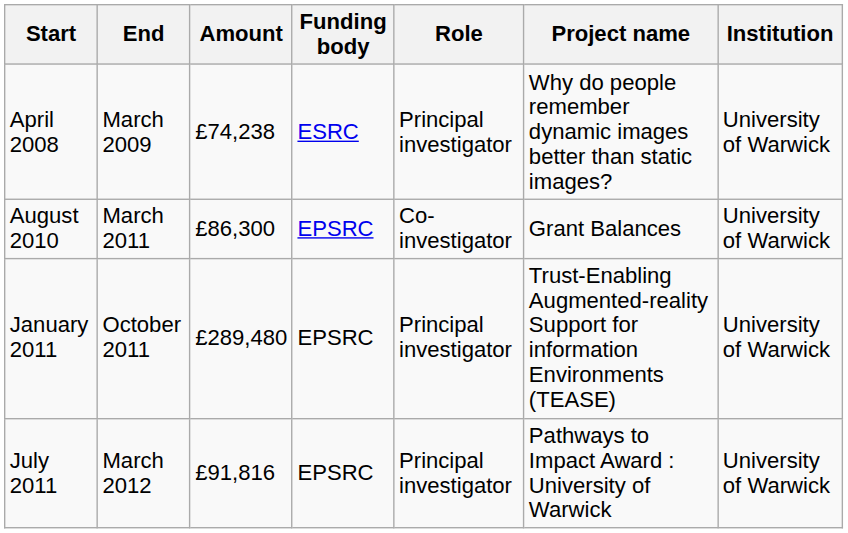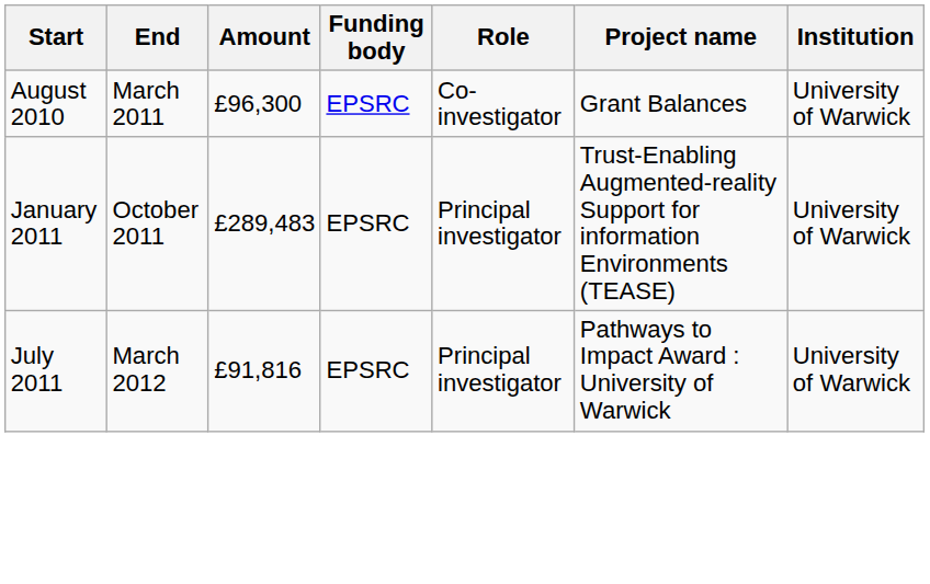 <table class="wikitable">
 <tr>
 <th>Start</th>
 <th>End</th>
 <th>Amount</th>
 <th>Funding body</th>
 <th>Role</th>
 <th>Project name</th>
 <th>Institution</th>
 </tr>
 <tr>
-<td>April 2008</td>
-<td>March 2009</td>
-<td>£74,238</td>
-<td><a href='#'>ESRC</a></td>
-<td>Principal investigator</td>
-<td>Why do people remember dynamic images better than static images?</td>
-<td>University of Warwick</td>
-</tr>
-<tr>
 <td>August 2010</td>
 <td>March 2011</td>
-<td>£86,300</td>
+<td>£96,300</td>
 <td><a href='#'>EPSRC</a></td>
 <td>Co-investigator</td>
 <td>Grant Balances</td>
 <td>University of Warwick</td>
 </tr>
 <tr>
 <td>January 2011</td>
 <td>October 2011</td>
-<td>£289,480</td>
+<td>£289,483</td>
 <td>EPSRC</td>
 <td>Principal investigator</td>
 <td>Trust-Enabling Augmented-reality Support for information Environments (TEASE)</td>
 <td>University of Warwick</td>
 </tr>
 <tr>
 <td>July 2011</td>
 <td>March 2012</td>
 <td>£91,816</td>
 <td>EPSRC</td>
 <td>Principal investigator</td>
 <td>Pathways to Impact Award : University of Warwick</td>
 <td>University of Warwick</td>
 </tr>
 </table>
